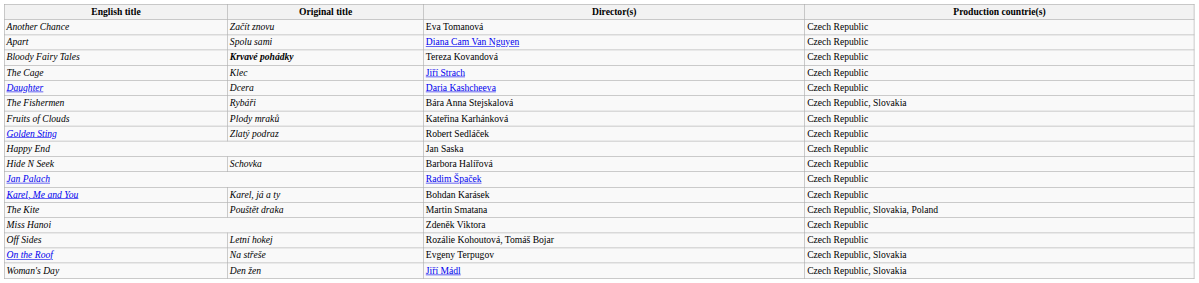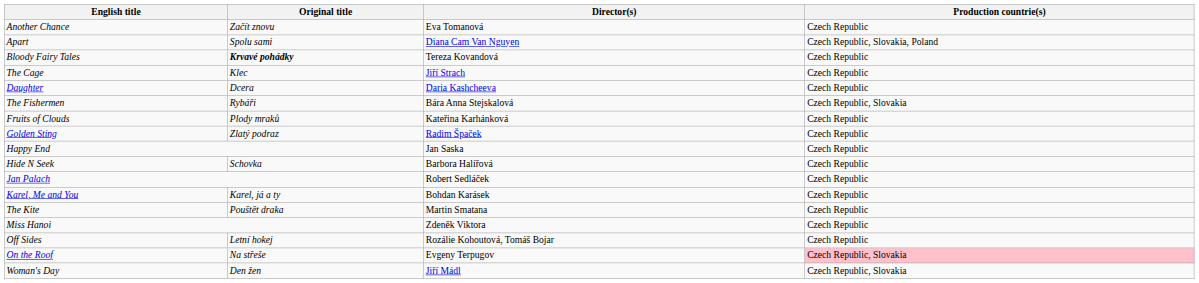 <table class="sortable wikitable" style="width:100%; margin-bottom:4px" cellpadding="5">
 <tr>
 <th scope="col">English title</th>
 <th scope="col">Original title</th>
 <th scope="col">Director(s)</th>
 <th scope="col">Production countrie(s)</th>
 </tr>
 <tr>
 <td><em>Another Chance</em></td>
 <td><em>Začít znovu</em></td>
 <td>Eva Tomanová</td>
 <td>Czech Republic</td>
 </tr>
 <tr>
 <td><em>Apart</em></td>
 <td><em>Spolu sami</em></td>
 <td><a href='#'>Diana Cam Van Nguyen</a></td>
-<td>Czech Republic</td>
+<td>Czech Republic, Slovakia, Poland</td>
 </tr>
 <tr>
 <td><em>Bloody Fairy Tales</em></td>
 <td><strong><em>Krvavé pohádky</em></strong></td>
 <td>Tereza Kovandová</td>
 <td>Czech Republic</td>
 </tr>
 <tr>
 <td><em>The Cage</em></td>
 <td><em>Klec</em></td>
 <td><a href='#'>Jiří Strach</a></td>
 <td>Czech Republic</td>
 </tr>
 <tr>
 <td><em><a href='#'>Daughter</a></em></td>
 <td><em>Dcera</em></td>
 <td><a href='#'>Daria Kashcheeva</a></td>
 <td>Czech Republic</td>
 </tr>
 <tr>
 <td><em>The Fishermen</em></td>
 <td><em>Rybáři</em></td>
 <td>Bára Anna Stejskalová</td>
 <td>Czech Republic, Slovakia</td>
 </tr>
 <tr>
 <td><em>Fruits of Clouds</em></td>
 <td><em>Plody mraků</em></td>
 <td>Kateřina Karhánková</td>
 <td>Czech Republic</td>
 </tr>
 <tr>
 <td><em><a href='#'>Golden Sting</a></em></td>
 <td><em>Zlatý podraz</em></td>
-<td>Robert Sedláček</td>
+<td><a href='#'>Radim Špaček</a></td>
 <td>Czech Republic</td>
 </tr>
 <tr>
 <td colspan="2"><em>Happy End</em></td>
 <td>Jan Saska</td>
 <td>Czech Republic</td>
 </tr>
 <tr>
 <td><em>Hide N Seek</em></td>
 <td><em>Schovka</em></td>
 <td>Barbora Halířová</td>
 <td>Czech Republic</td>
 </tr>
 <tr>
 <td colspan="2"><em><a href='#'>Jan Palach</a></em></td>
-<td><a href='#'>Radim Špaček</a></td>
+<td>Robert Sedláček</td>
 <td>Czech Republic</td>
 </tr>
 <tr>
 <td><em><a href='#'>Karel, Me and You</a></em></td>
 <td><em>Karel, já a ty</em></td>
 <td>Bohdan Karásek</td>
 <td>Czech Republic</td>
 </tr>
 <tr>
 <td><em>The Kite</em></td>
 <td><em>Pouštět draka</em></td>
 <td>Martin Smatana</td>
-<td>Czech Republic, Slovakia, Poland</td>
+<td>Czech Republic</td>
 </tr>
 <tr>
 <td colspan="2"><em>Miss Hanoi</em></td>
 <td>Zdeněk Viktora</td>
 <td>Czech Republic</td>
 </tr>
 <tr>
 <td><em>Off Sides</em></td>
 <td><em>Letní hokej</em></td>
 <td>Rozálie Kohoutová, Tomáš Bojar</td>
 <td>Czech Republic</td>
 </tr>
 <tr>
 <td><em><a href='#'>On the Roof</a></em></td>
 <td><em>Na střeše</em></td>
 <td>Evgeny Terpugov</td>
-<td>Czech Republic, Slovakia</td>
+<td style="background: pink;">Czech Republic, Slovakia</td>
 </tr>
 <tr>
 <td><em>Woman's Day</em></td>
 <td><em>Den žen</em></td>
 <td><a href='#'>Jiří Mádl</a></td>
 <td>Czech Republic, Slovakia</td>
 </tr>
 </table>
